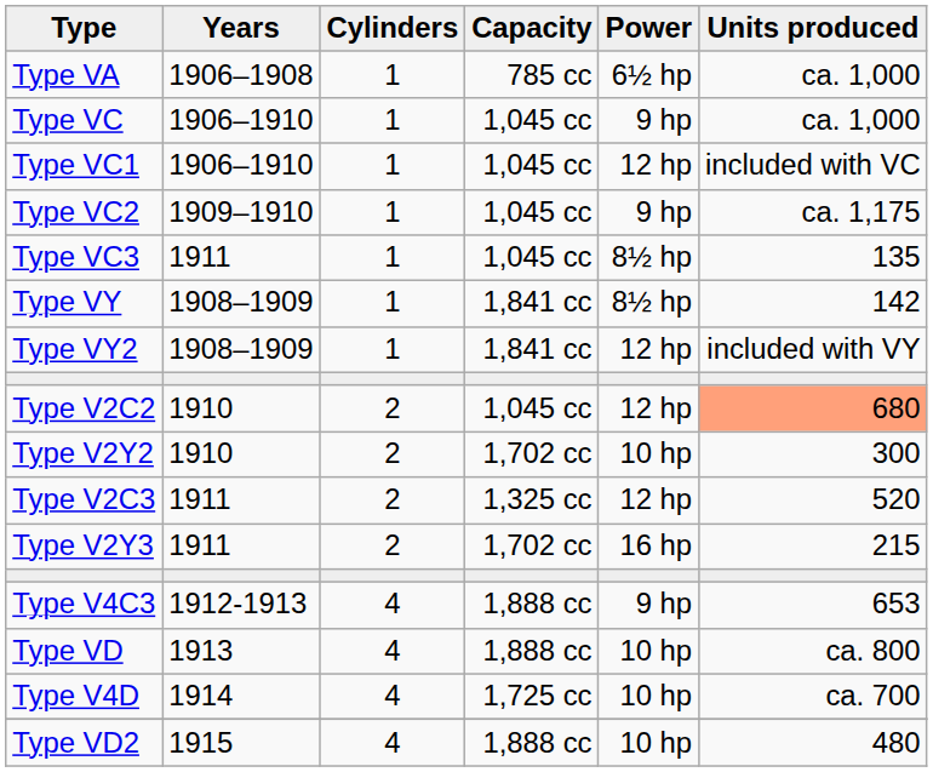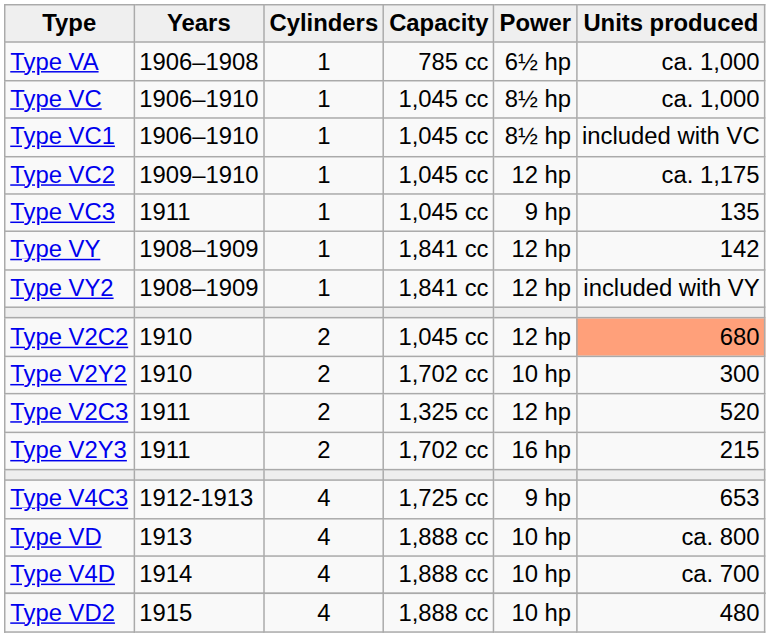 <table class="wikitable">
 <tr>
 <th style="background:#efefef;">Type</th>
 <th style="background:#efefef;">Years</th>
 <th style="background:#efefef;">Cylinders</th>
 <th style="background:#efefef;">Capacity</th>
 <th style="background:#efefef;">Power</th>
 <th style="background:#efefef;">Units produced</th>
 </tr>
 <tr>
 <td><a href='#'>Type VA</a></td>
 <td>1906–1908</td>
 <td style="text-align:center">1</td>
 <td style="text-align:right">785 cc</td>
 <td style="text-align:right">6½ hp</td>
 <td style="text-align:right">ca. 1,000</td>
 </tr>
 <tr>
 <td><a href='#'>Type VC</a></td>
 <td>1906–1910</td>
 <td style="text-align:center">1</td>
 <td style="text-align:right">1,045 cc</td>
-<td style="text-align:right">9 hp</td>
+<td style="text-align:right">8½ hp</td>
 <td style="text-align:right">ca. 1,000</td>
 </tr>
 <tr>
 <td><a href='#'>Type VC1</a></td>
 <td>1906–1910</td>
 <td style="text-align:center">1</td>
 <td style="text-align:right">1,045 cc</td>
-<td style="text-align:right">12 hp</td>
+<td style="text-align:right">8½ hp</td>
 <td style="text-align:right">included with VC</td>
 </tr>
 <tr>
 <td><a href='#'>Type VC2</a></td>
 <td>1909–1910</td>
 <td style="text-align:center">1</td>
 <td style="text-align:right">1,045 cc</td>
-<td style="text-align:right">9 hp</td>
+<td style="text-align:right">12 hp</td>
 <td style="text-align:right">ca. 1,175</td>
 </tr>
 <tr>
 <td><a href='#'>Type VC3</a></td>
 <td>1911</td>
 <td style="text-align:center">1</td>
 <td style="text-align:right">1,045 cc</td>
-<td style="text-align:right">8½ hp</td>
+<td style="text-align:right">9 hp</td>
 <td style="text-align:right">135</td>
 </tr>
 <tr>
 <td><a href='#'>Type VY</a></td>
 <td>1908–1909</td>
 <td style="text-align:center">1</td>
 <td style="text-align:right">1,841 cc</td>
-<td style="text-align:right">8½ hp</td>
+<td style="text-align:right">12 hp</td>
 <td style="text-align:right">142</td>
 </tr>
 <tr>
 <td><a href='#'>Type VY2</a></td>
 <td>1908–1909</td>
 <td style="text-align:center">1</td>
 <td style="text-align:right">1,841 cc</td>
 <td style="text-align:right">12 hp</td>
 <td style="text-align:right">included with VY</td>
 </tr>
 <tr style="background:#eee;">
 <td></td>
 <td></td>
 <td style="text-align:center"></td>
 <td style="text-align:right"></td>
 <td style="text-align:right"></td>
 <td style="text-align:right"></td>
 </tr>
 <tr>
 <td><a href='#'>Type V2C2</a></td>
 <td>1910</td>
 <td style="text-align:center">2</td>
 <td style="text-align:right">1,045 cc</td>
 <td style="text-align:right">12 hp</td>
 <td style="background: lightsalmon; text-align:right">680</td>
 </tr>
 <tr>
 <td><a href='#'>Type V2Y2</a></td>
 <td>1910</td>
 <td style="text-align:center">2</td>
 <td style="text-align:right">1,702 cc</td>
 <td style="text-align:right">10 hp</td>
 <td style="text-align:right">300</td>
 </tr>
 <tr>
 <td><a href='#'>Type V2C3</a></td>
 <td>1911</td>
 <td style="text-align:center">2</td>
 <td style="text-align:right">1,325 cc</td>
 <td style="text-align:right">12 hp</td>
 <td style="text-align:right">520</td>
 </tr>
 <tr>
 <td><a href='#'>Type V2Y3</a></td>
 <td>1911</td>
 <td style="text-align:center">2</td>
 <td style="text-align:right">1,702 cc</td>
 <td style="text-align:right">16 hp</td>
 <td style="text-align:right">215</td>
 </tr>
 <tr style="background:#eee;">
 <td></td>
 <td></td>
 <td style="text-align:center"></td>
 <td style="text-align:right"></td>
 <td style="text-align:right"></td>
 <td style="text-align:right"></td>
 </tr>
 <tr>
 <td><a href='#'>Type V4C3</a></td>
 <td>1912-1913</td>
 <td style="text-align:center">4</td>
-<td style="text-align:right">1,888 cc</td>
+<td style="text-align:right">1,725 cc</td>
 <td style="text-align:right">9 hp</td>
 <td style="text-align:right">653</td>
 </tr>
 <tr>
 <td><a href='#'>Type VD</a></td>
 <td>1913</td>
 <td style="text-align:center">4</td>
 <td style="text-align:right">1,888 cc</td>
 <td style="text-align:right">10 hp</td>
 <td style="text-align:right">ca. 800</td>
 </tr>
 <tr>
 <td><a href='#'>Type V4D</a></td>
 <td>1914</td>
 <td style="text-align:center">4</td>
-<td style="text-align:right">1,725 cc</td>
+<td style="text-align:right">1,888 cc</td>
 <td style="text-align:right">10 hp</td>
 <td style="text-align:right">ca. 700</td>
 </tr>
 <tr>
 </tr>
 <tr>
 <td><a href='#'>Type VD2</a></td>
 <td>1915</td>
 <td style="text-align:center">4</td>
 <td style="text-align:right">1,888 cc</td>
 <td style="text-align:right">10 hp</td>
 <td style="text-align:right">480</td>
 </tr>
 </table>
